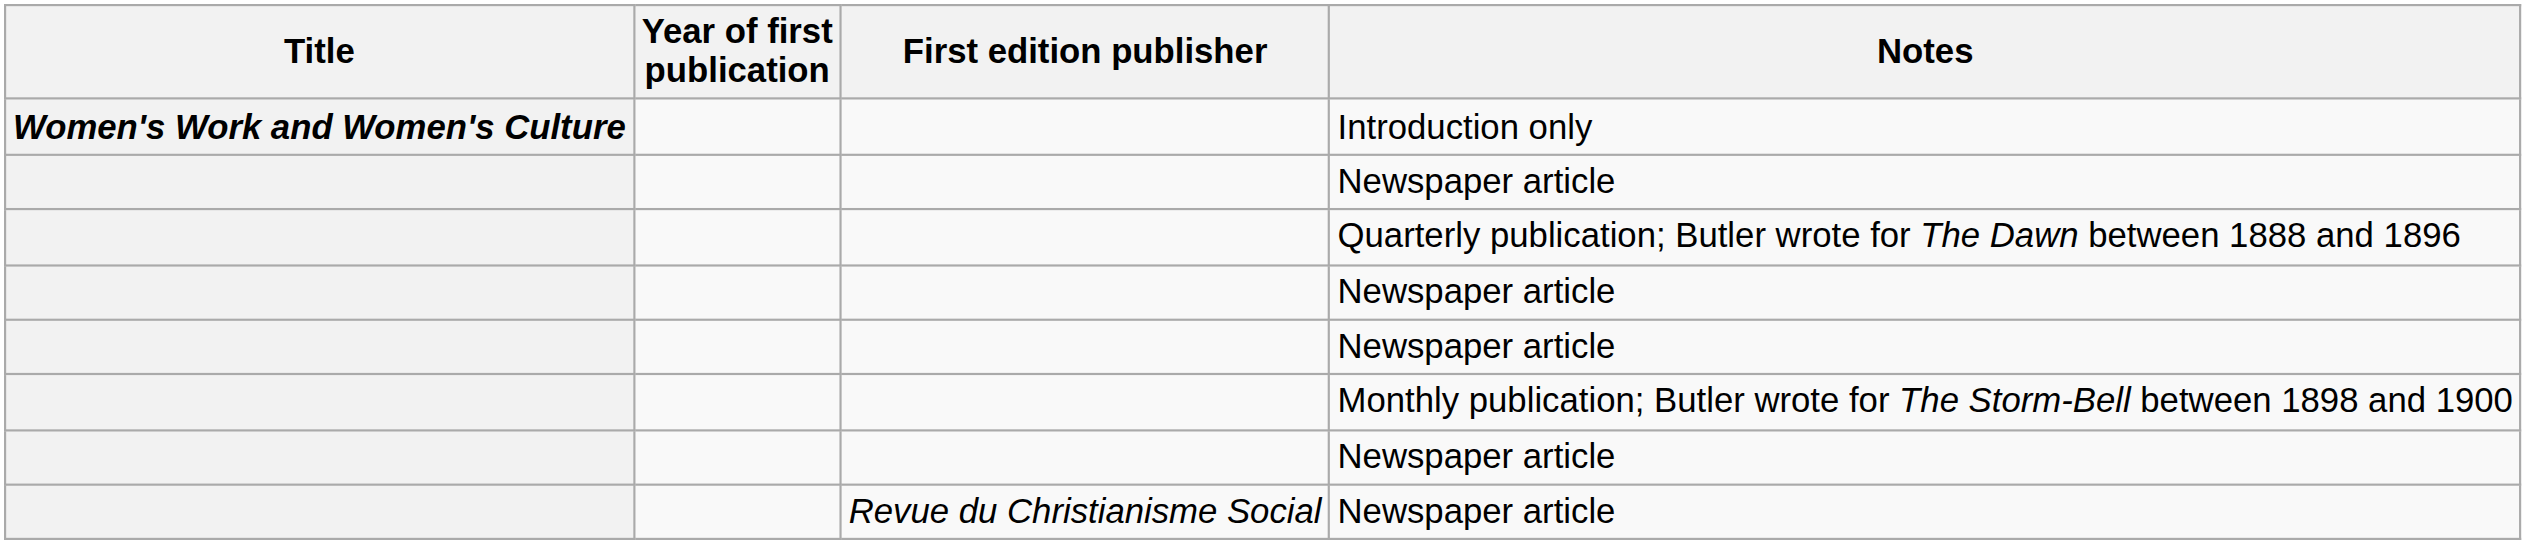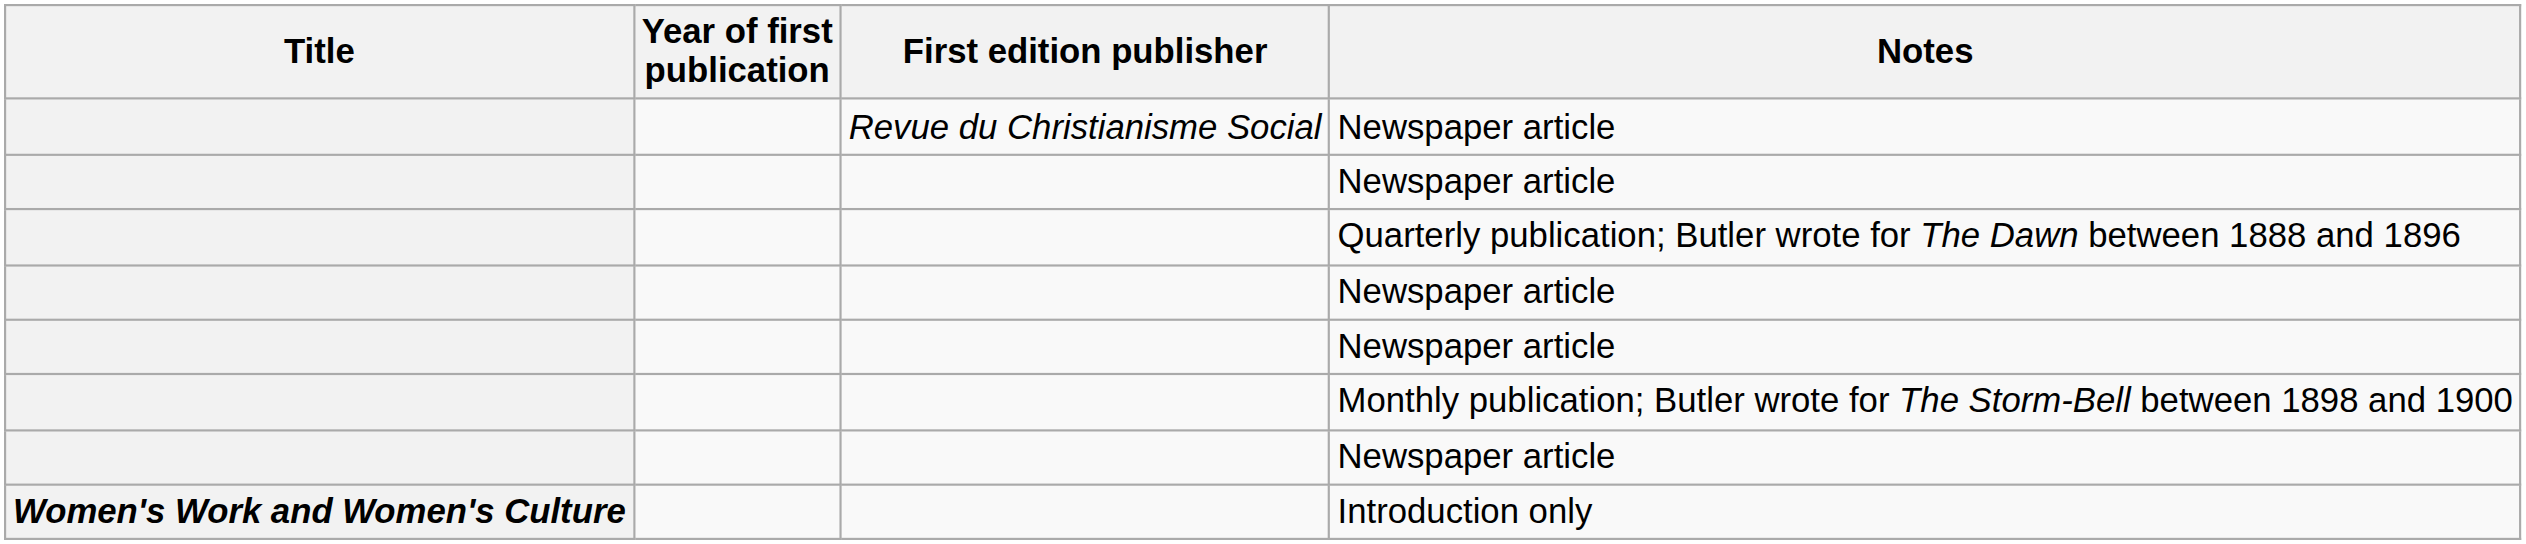 <table class="wikitable plainrowheaders sortable" style="margin-right: 0;">
 <tr>
 <th scope="col">Title</th>
 <th scope="col">Year of first<br>publication</th>
 <th scope="col">First edition publisher</th>
 <th scope="col" class="unsortable">Notes</th>
 </tr>
 <tr>
-<th scope="row"><em>Women's Work and Women's Culture</em></th>
+<th scope="row"></th>
 <td></td>
-<td></td>
-<td>Introduction only</td>
+<td><em>Revue du Christianisme Social</em></td>
+<td>Newspaper article</td>
 </tr>
 <tr>
 <th scope="row"></th>
 <td></td>
 <td></td>
 <td>Newspaper article</td>
 </tr>
 <tr>
 <th scope="row"></th>
 <td></td>
 <td></td>
 <td>Quarterly publication; Butler wrote for <em>The Dawn</em> between 1888 and 1896</td>
 </tr>
 <tr>
 <th scope="row"></th>
 <td></td>
 <td></td>
 <td>Newspaper article</td>
 </tr>
 <tr>
 <th scope="row"></th>
 <td></td>
 <td></td>
 <td>Newspaper article</td>
 </tr>
 <tr>
 <th scope="row"></th>
 <td></td>
 <td></td>
 <td>Monthly publication; Butler wrote for <em>The Storm-Bell</em> between 1898 and 1900</td>
 </tr>
 <tr>
 <th scope="row"></th>
 <td></td>
 <td></td>
 <td>Newspaper article</td>
 </tr>
 <tr>
-<th scope="row"></th>
+<th scope="row"><em>Women's Work and Women's Culture</em></th>
 <td></td>
-<td><em>Revue du Christianisme Social</em></td>
-<td>Newspaper article</td>
+<td></td>
+<td>Introduction only</td>
 </tr>
 </table>
